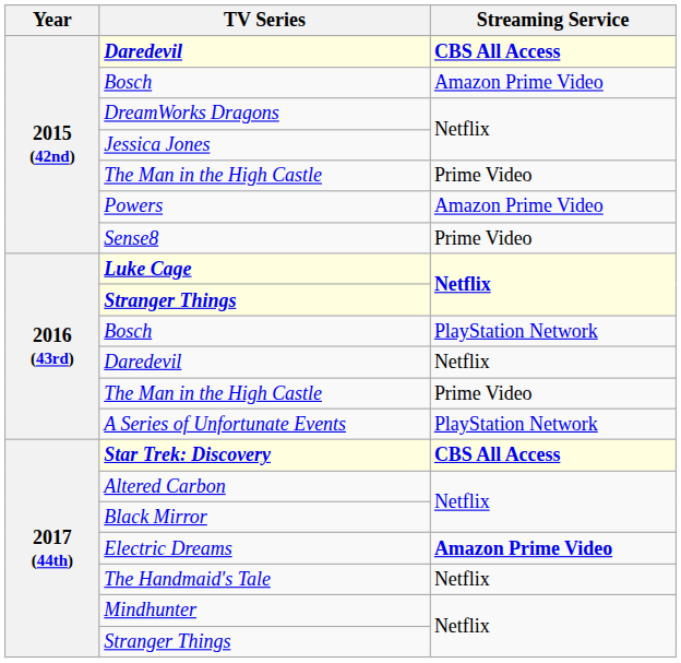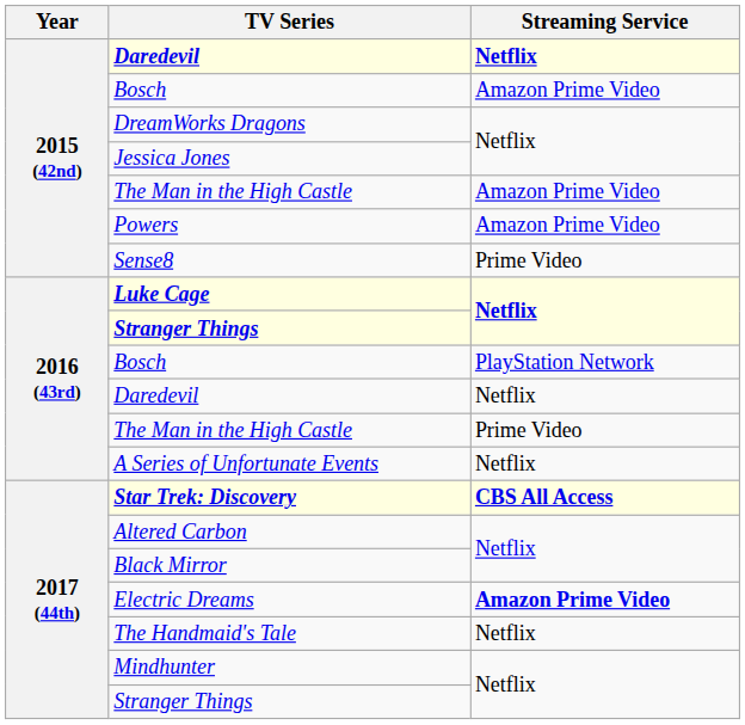 <table class="wikitable" width="550px" border="1" cellpadding="5" cellspacing="0" align="centre">
 <tr>
 <th width="70px">Year</th>
 <th>TV Series</th>
 <th>Streaming Service</th>
 </tr>
 <tr>
 <th rowspan=7>2015<br><small><strong>(<a href='#'>42nd</a>)</strong></small></th>
 <td style="background:lightyellow"><strong><em><a href='#'>Daredevil</a></em></strong></td>
-<td style="background:lightyellow"><strong><a href='#'>CBS All Access</a></strong></td>
+<td style="background:lightyellow"><strong><a href='#'>Netflix</a></strong></td>
 </tr>
 <tr>
 <td><em><a href='#'>Bosch</a></em></td>
 <td><a href='#'>Amazon Prime Video</a></td>
 </tr>
 <tr>
 <td><em><a href='#'>DreamWorks Dragons</a></em></td>
 <td rowspan="2">Netflix</td>
 </tr>
 <tr>
 <td><em><a href='#'>Jessica Jones</a></em></td>
 </tr>
 <tr>
 <td><em><a href='#'>The Man in the High Castle</a></em></td>
-<td>Prime Video</td>
+<td><a href='#'>Amazon Prime Video</a></td>
 </tr>
 <tr>
 <td><em><a href='#'>Powers</a></em></td>
 <td><a href='#'>Amazon Prime Video</a></td>
 </tr>
 <tr>
 <td><em><a href='#'>Sense8</a></em></td>
 <td>Prime Video</td>
 </tr>
 <tr>
 <th rowspan=6>2016<br><small><strong>(<a href='#'>43rd</a>)</strong></small></th>
 <td style="background:lightyellow"><strong><em><a href='#'>Luke Cage</a></em></strong></td>
 <td rowspan="2" style="background:lightyellow"><strong><a href='#'>Netflix</a></strong></td>
 </tr>
 <tr>
 <td style="background:lightyellow"><strong><em><a href='#'>Stranger Things</a></em></strong></td>
 </tr>
 <tr>
 <td><em><a href='#'>Bosch</a></em></td>
 <td><a href='#'>PlayStation Network</a></td>
 </tr>
 <tr>
 <td><em><a href='#'>Daredevil</a></em></td>
 <td>Netflix</td>
 </tr>
 <tr>
 <td><em><a href='#'>The Man in the High Castle</a></em></td>
 <td>Prime Video</td>
 </tr>
 <tr>
 <td><em><a href='#'>A Series of Unfortunate Events</a></em></td>
-<td><a href='#'>PlayStation Network</a></td>
+<td>Netflix</td>
 </tr>
 <tr>
 <th rowspan=7>2017<br><small><strong>(<a href='#'>44th</a>)</strong></small></th>
 <td style="background:lightyellow"><strong><em><a href='#'>Star Trek: Discovery</a></em></strong></td>
 <td style="background:lightyellow"><strong><a href='#'>CBS All Access</a></strong></td>
 </tr>
 <tr>
 <td><em><a href='#'>Altered Carbon</a></em></td>
 <td rowspan="2"><a href='#'>Netflix</a></td>
 </tr>
 <tr>
 <td><em><a href='#'>Black Mirror</a></em></td>
 </tr>
 <tr>
 <td><em><a href='#'>Electric Dreams</a></em></td>
 <td><strong><a href='#'>Amazon Prime Video</a></strong></td>
 </tr>
 <tr>
 <td><em><a href='#'>The Handmaid's Tale</a></em></td>
 <td>Netflix</td>
 </tr>
 <tr>
 <td><em><a href='#'>Mindhunter</a></em></td>
 <td rowspan="2">Netflix</td>
 </tr>
 <tr>
 <td><em><a href='#'>Stranger Things</a></em></td>
 </tr>
 </table>
